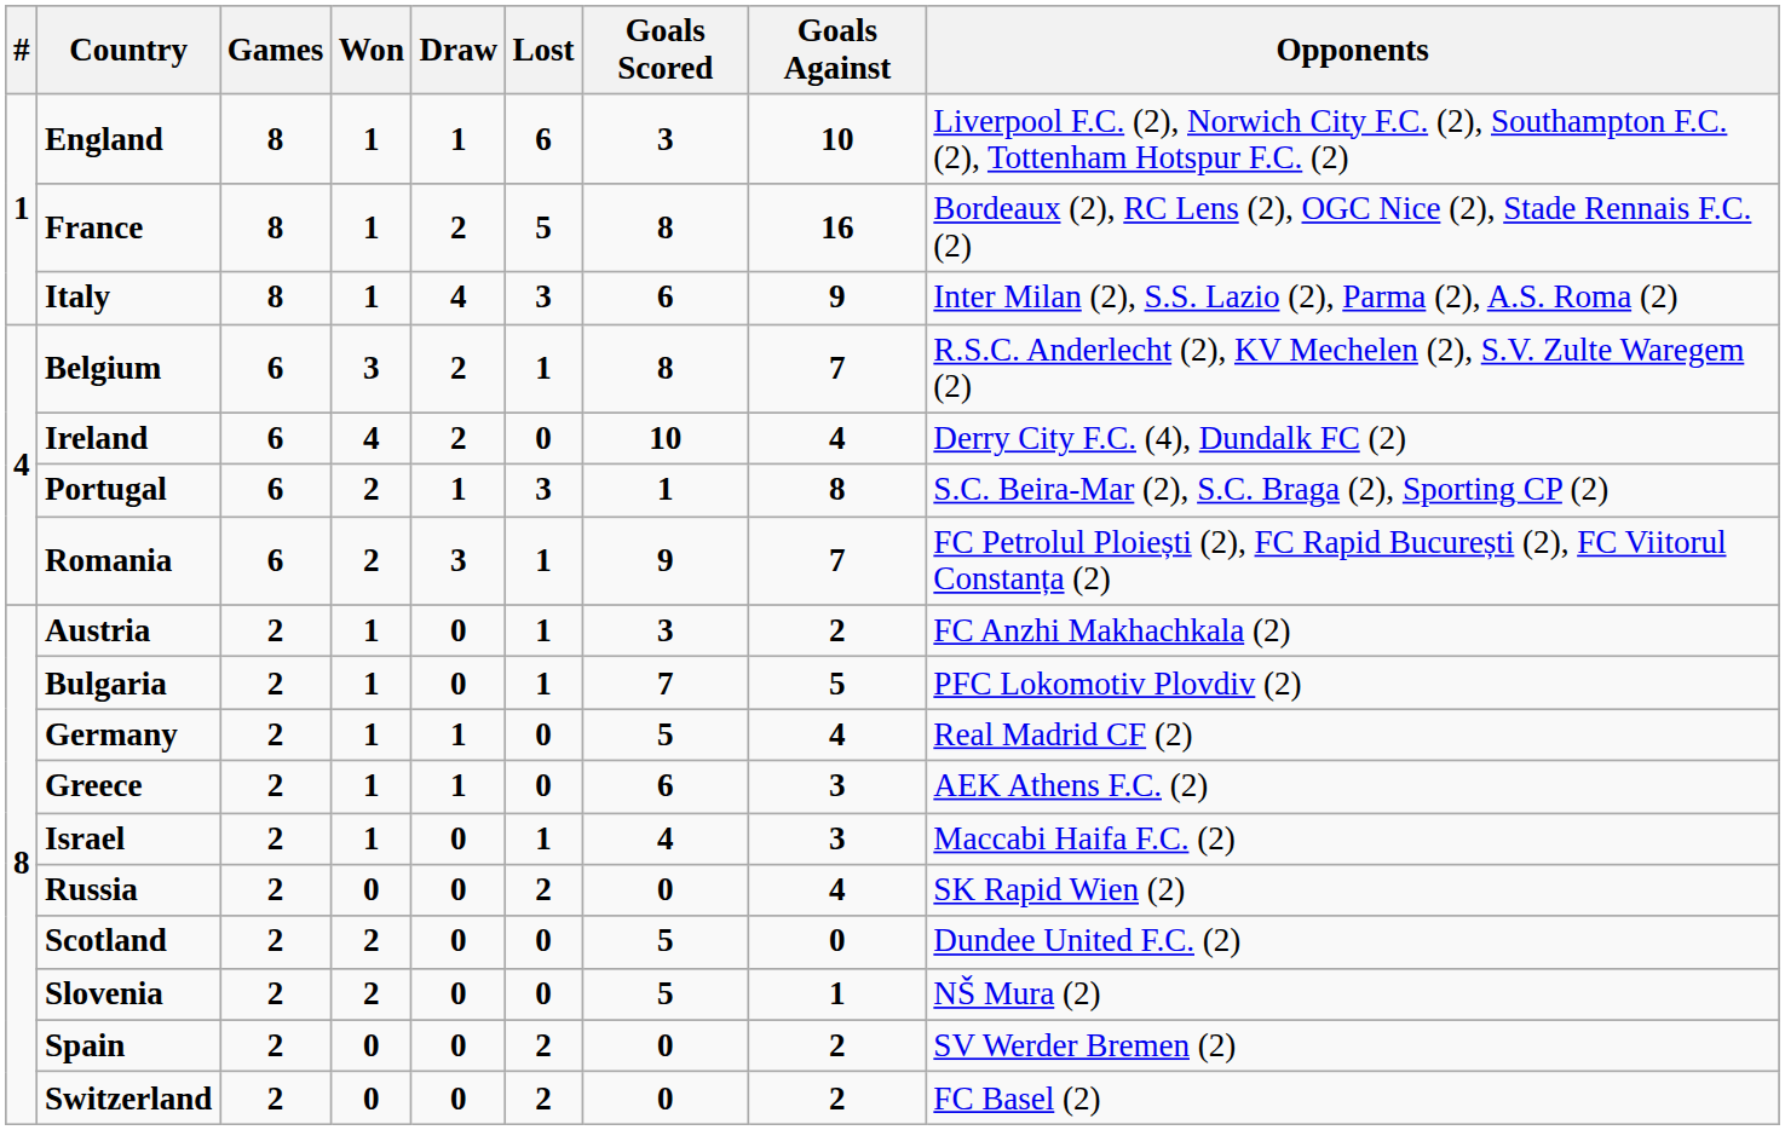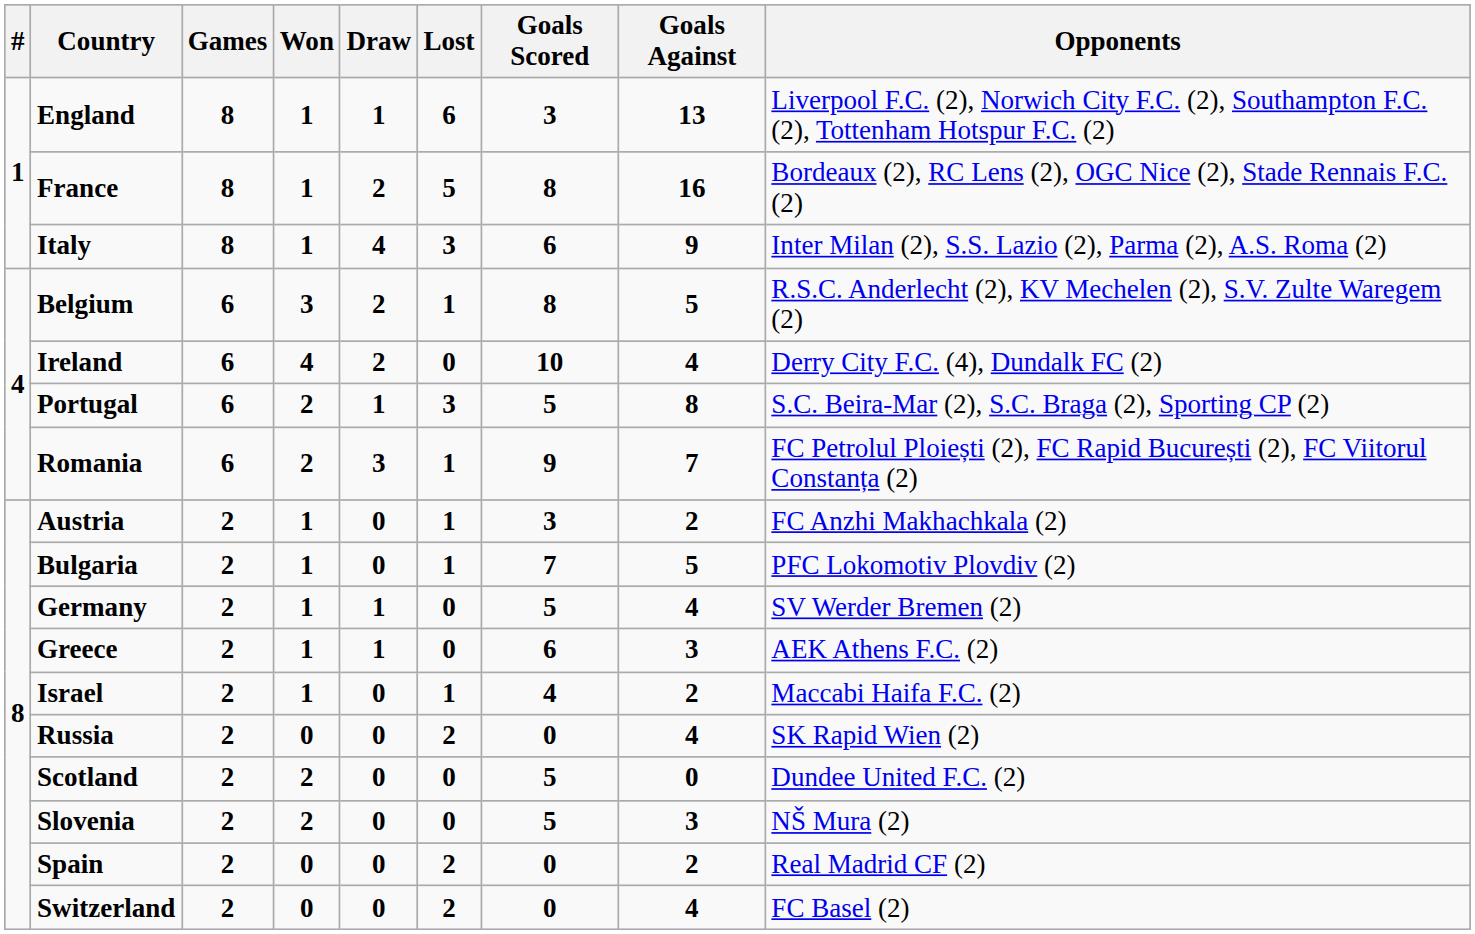 <table class="wikitable sortable" style="text-align: center">
 <tr>
 <th><strong>#</strong></th>
 <th><strong>Country</strong></th>
 <th><strong>Games</strong></th>
 <th><strong>Won</strong></th>
 <th><strong>Draw</strong></th>
 <th><strong>Lost</strong></th>
 <th><strong>Goals Scored</strong></th>
 <th><strong>Goals Against</strong></th>
 <th><strong>Opponents</strong></th>
 </tr>
 <tr>
 <td rowspan="3"><strong>1</strong></td>
 <td align=left><strong> England</strong></td>
 <td><strong>8</strong></td>
 <td><strong>1</strong></td>
 <td><strong>1</strong></td>
 <td><strong>6</strong></td>
 <td><strong>3</strong></td>
-<td><strong>10</strong></td>
+<td><strong>13</strong></td>
 <td align=left><a href='#'>Liverpool F.C.</a> (2), <a href='#'>Norwich City F.C.</a> (2), <a href='#'>Southampton F.C.</a> (2), <a href='#'>Tottenham Hotspur F.C.</a> (2)</td>
 </tr>
 <tr>
 <td align=left><strong> France</strong></td>
 <td><strong>8</strong></td>
 <td><strong>1</strong></td>
 <td><strong>2</strong></td>
 <td><strong>5</strong></td>
 <td><strong>8</strong></td>
 <td><strong>16</strong></td>
 <td align=left><a href='#'>Bordeaux</a> (2), <a href='#'>RC Lens</a> (2), <a href='#'>OGC Nice</a> (2), <a href='#'>Stade Rennais F.C.</a> (2)</td>
 </tr>
 <tr>
 <td align=left><strong> Italy</strong></td>
 <td><strong>8</strong></td>
 <td><strong>1</strong></td>
 <td><strong>4</strong></td>
 <td><strong>3</strong></td>
 <td><strong>6</strong></td>
 <td><strong>9</strong></td>
 <td align=left><a href='#'>Inter Milan</a> (2), <a href='#'>S.S. Lazio</a> (2), <a href='#'>Parma</a> (2), <a href='#'>A.S. Roma</a> (2)</td>
 </tr>
 <tr>
 <td rowspan="4"><strong>4</strong></td>
 <td align=left><strong> Belgium</strong></td>
 <td><strong>6</strong></td>
 <td><strong>3</strong></td>
 <td><strong>2</strong></td>
 <td><strong>1</strong></td>
 <td><strong>8</strong></td>
-<td><strong>7</strong></td>
+<td><strong>5</strong></td>
 <td align=left><a href='#'>R.S.C. Anderlecht</a> (2), <a href='#'>KV Mechelen</a> (2), <a href='#'>S.V. Zulte Waregem</a> (2)</td>
 </tr>
 <tr>
 <td align=left><strong> Ireland</strong></td>
 <td><strong>6</strong></td>
 <td><strong>4</strong></td>
 <td><strong>2</strong></td>
 <td><strong>0</strong></td>
 <td><strong>10</strong></td>
 <td><strong>4</strong></td>
 <td align=left><a href='#'>Derry City F.C.</a> (4), <a href='#'>Dundalk FC</a> (2)</td>
 </tr>
 <tr>
 <td align=left><strong> Portugal</strong></td>
 <td><strong>6</strong></td>
 <td><strong>2</strong></td>
 <td><strong>1</strong></td>
 <td><strong>3</strong></td>
-<td><strong>1</strong></td>
+<td><strong>5</strong></td>
 <td><strong>8</strong></td>
 <td align=left><a href='#'>S.C. Beira-Mar</a> (2), <a href='#'>S.C. Braga</a> (2), <a href='#'>Sporting CP</a> (2)</td>
 </tr>
 <tr>
 <td align=left><strong> Romania</strong></td>
 <td><strong>6</strong></td>
 <td><strong>2</strong></td>
 <td><strong>3</strong></td>
 <td><strong>1</strong></td>
 <td><strong>9</strong></td>
 <td><strong>7</strong></td>
 <td align=left><a href='#'>FC Petrolul Ploiești</a> (2), <a href='#'>FC Rapid București</a> (2), <a href='#'>FC Viitorul Constanța</a> (2)</td>
 </tr>
 <tr>
 <td rowspan="10"><strong>8</strong></td>
 <td align=left><strong> Austria</strong></td>
 <td><strong>2</strong></td>
 <td><strong>1</strong></td>
 <td><strong>0</strong></td>
 <td><strong>1</strong></td>
 <td><strong>3</strong></td>
 <td><strong>2</strong></td>
 <td align=left><a href='#'>FC Anzhi Makhachkala</a> (2)</td>
 </tr>
 <tr>
 <td align=left><strong> Bulgaria</strong></td>
 <td><strong>2</strong></td>
 <td><strong>1</strong></td>
 <td><strong>0</strong></td>
 <td><strong>1</strong></td>
 <td><strong>7</strong></td>
 <td><strong>5</strong></td>
 <td align=left><a href='#'>PFC Lokomotiv Plovdiv</a> (2)</td>
 </tr>
 <tr>
 <td align=left><strong> Germany</strong></td>
 <td><strong>2</strong></td>
 <td><strong>1</strong></td>
 <td><strong>1</strong></td>
 <td><strong>0</strong></td>
 <td><strong>5</strong></td>
 <td><strong>4</strong></td>
-<td align=left><a href='#'>Real Madrid CF</a> (2)</td>
+<td align=left><a href='#'>SV Werder Bremen</a> (2)</td>
 </tr>
 <tr>
 <td align=left><strong> Greece</strong></td>
 <td><strong>2</strong></td>
 <td><strong>1</strong></td>
 <td><strong>1</strong></td>
 <td><strong>0</strong></td>
 <td><strong>6</strong></td>
 <td><strong>3</strong></td>
 <td align=left><a href='#'>AEK Athens F.C.</a> (2)</td>
 </tr>
 <tr>
 <td align=left><strong> Israel</strong></td>
 <td><strong>2</strong></td>
 <td><strong>1</strong></td>
 <td><strong>0</strong></td>
 <td><strong>1</strong></td>
 <td><strong>4</strong></td>
-<td><strong>3</strong></td>
+<td><strong>2</strong></td>
 <td align=left><a href='#'>Maccabi Haifa F.C.</a> (2)</td>
 </tr>
 <tr>
 <td align=left><strong> Russia</strong></td>
 <td><strong>2</strong></td>
 <td><strong>0</strong></td>
 <td><strong>0</strong></td>
 <td><strong>2</strong></td>
 <td><strong>0</strong></td>
 <td><strong>4</strong></td>
 <td align=left><a href='#'>SK Rapid Wien</a> (2)</td>
 </tr>
 <tr>
 <td align=left><strong> Scotland</strong></td>
 <td><strong>2</strong></td>
 <td><strong>2</strong></td>
 <td><strong>0</strong></td>
 <td><strong>0</strong></td>
 <td><strong>5</strong></td>
 <td><strong>0</strong></td>
 <td align=left><a href='#'>Dundee United F.C.</a> (2)</td>
 </tr>
 <tr>
 <td align=left><strong> Slovenia</strong></td>
 <td><strong>2</strong></td>
 <td><strong>2</strong></td>
 <td><strong>0</strong></td>
 <td><strong>0</strong></td>
 <td><strong>5</strong></td>
-<td><strong>1</strong></td>
+<td><strong>3</strong></td>
 <td align=left><a href='#'>NŠ Mura</a> (2)</td>
 </tr>
 <tr>
 <td align=left><strong> Spain</strong></td>
 <td><strong>2</strong></td>
 <td><strong>0</strong></td>
 <td><strong>0</strong></td>
 <td><strong>2</strong></td>
 <td><strong>0</strong></td>
 <td><strong>2</strong></td>
-<td align=left><a href='#'>SV Werder Bremen</a> (2)</td>
+<td align=left><a href='#'>Real Madrid CF</a> (2)</td>
 </tr>
 <tr>
 <td align=left><strong> Switzerland</strong></td>
 <td><strong>2</strong></td>
 <td><strong>0</strong></td>
 <td><strong>0</strong></td>
 <td><strong>2</strong></td>
 <td><strong>0</strong></td>
-<td><strong>2</strong></td>
+<td><strong>4</strong></td>
 <td align=left><a href='#'>FC Basel</a> (2)</td>
 </tr>
 </table>
